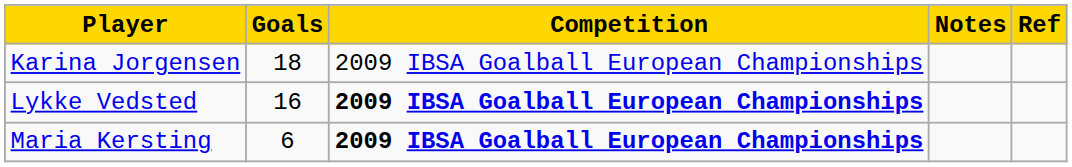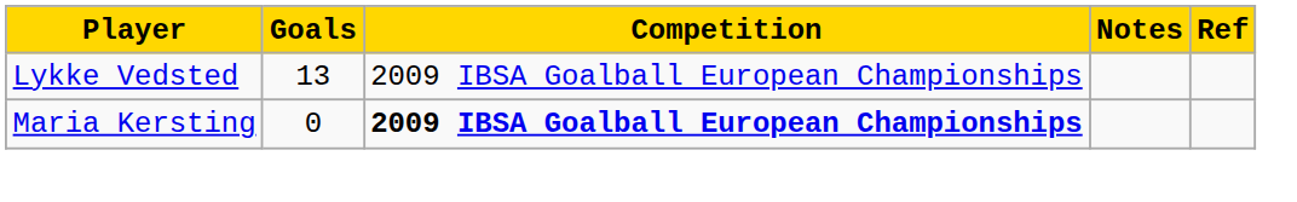 <table class="wikitable">
 <tr style="text-align:center; background:gold;">
 <td><strong>Player</strong></td>
 <td><strong>Goals</strong></td>
 <td><strong>Competition</strong></td>
 <td><strong>Notes</strong></td>
 <td><strong>Ref</strong></td>
 </tr>
 <tr style="text-align:center;">
-<td align="left"><a href='#'>Karina Jorgensen</a></td>
-<td>18</td>
+<td align="left"><a href='#'>Lykke Vedsted</a></td>
+<td>13</td>
 <td>2009 <a href='#'>IBSA Goalball European Championships</a></td>
 <td></td>
 <td></td>
 </tr>
 <tr style="text-align:center;">
-<td align="left"><a href='#'>Lykke Vedsted</a></td>
-<td>16</td>
-<td><strong>2009 <a href='#'>IBSA Goalball European Championships</a></strong></td>
-<td></td>
-<td></td>
-</tr>
-<tr style="text-align:center;">
 <td align="left"><a href='#'>Maria Kersting</a></td>
-<td>6</td>
+<td>0</td>
 <td><strong>2009 <a href='#'>IBSA Goalball European Championships</a></strong></td>
 <td></td>
 <td></td>
 </tr>
 </table>
